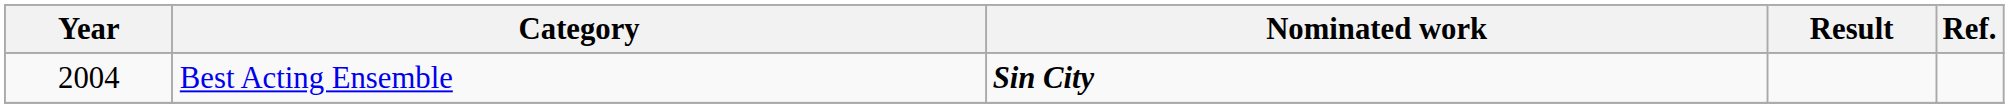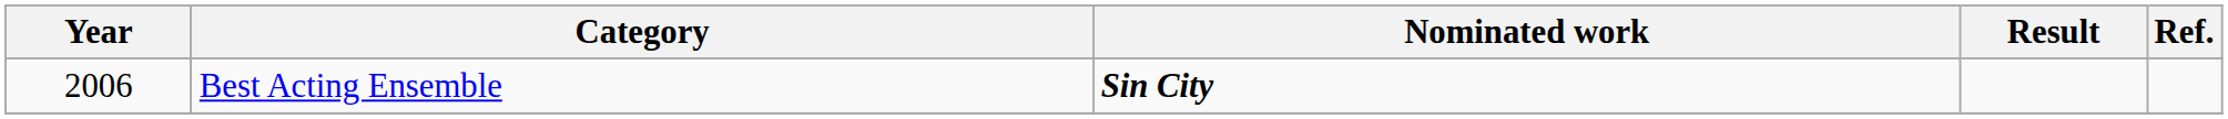 <table class=wikitable>
 <tr>
 <th scope="col" style="width:5em;">Year</th>
 <th scope="col" style="width:26em;">Category</th>
 <th scope="col" style="width:25em;">Nominated work</th>
 <th scope="col" style="width:5em;">Result</th>
 <th>Ref.</th>
 </tr>
 <tr>
-<td style="text-align:center;">2004</td>
+<td style="text-align:center;">2006</td>
 <td><a href='#'>Best Acting Ensemble</a></td>
 <td><strong><em>Sin City</em></strong></td>
 <td></td>
 <td style="text-align:center;"></td>
 </tr>
 <tr>
 </tr>
 </table>
